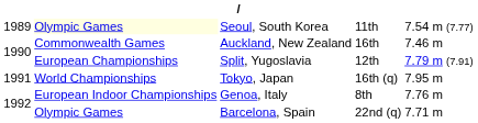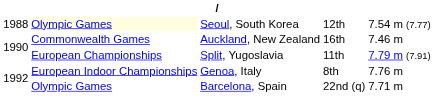 <table>
 <tr>
 <th colspan=5> / </th>
 </tr>
 <tr>
-<td>1989</td>
+<td>1988</td>
 <td style="background: lightyellow;"><a href='#'>Olympic Games</a></td>
 <td><a href='#'>Seoul</a>, South Korea</td>
-<td>11th</td>
+<td>12th</td>
 <td>7.54 m <small>(7.77)</small></td>
 </tr>
 <tr>
 <td rowspan=2>1990</td>
 <td><a href='#'>Commonwealth Games</a></td>
 <td><a href='#'>Auckland</a>, New Zealand</td>
 <td>16th</td>
 <td>7.46 m</td>
 </tr>
 <tr>
 <td><a href='#'>European Championships</a></td>
 <td><a href='#'>Split</a>, Yugoslavia</td>
-<td>12th</td>
+<td>11th</td>
 <td><a href='#'>7.79 m</a> <small>(7.91)</small></td>
-</tr>
-<tr>
-<td>1991</td>
-<td><a href='#'>World Championships</a></td>
-<td><a href='#'>Tokyo</a>, Japan</td>
-<td>16th (q)</td>
-<td>7.95 m</td>
 </tr>
 <tr>
 <td rowspan=2>1992</td>
 <td><a href='#'>European Indoor Championships</a></td>
 <td><a href='#'>Genoa</a>, Italy</td>
 <td>8th</td>
 <td>7.76 m</td>
 </tr>
 <tr>
 <td><a href='#'>Olympic Games</a></td>
 <td><a href='#'>Barcelona</a>, Spain</td>
 <td>22nd (q)</td>
 <td>7.71 m</td>
 </tr>
 </table>
